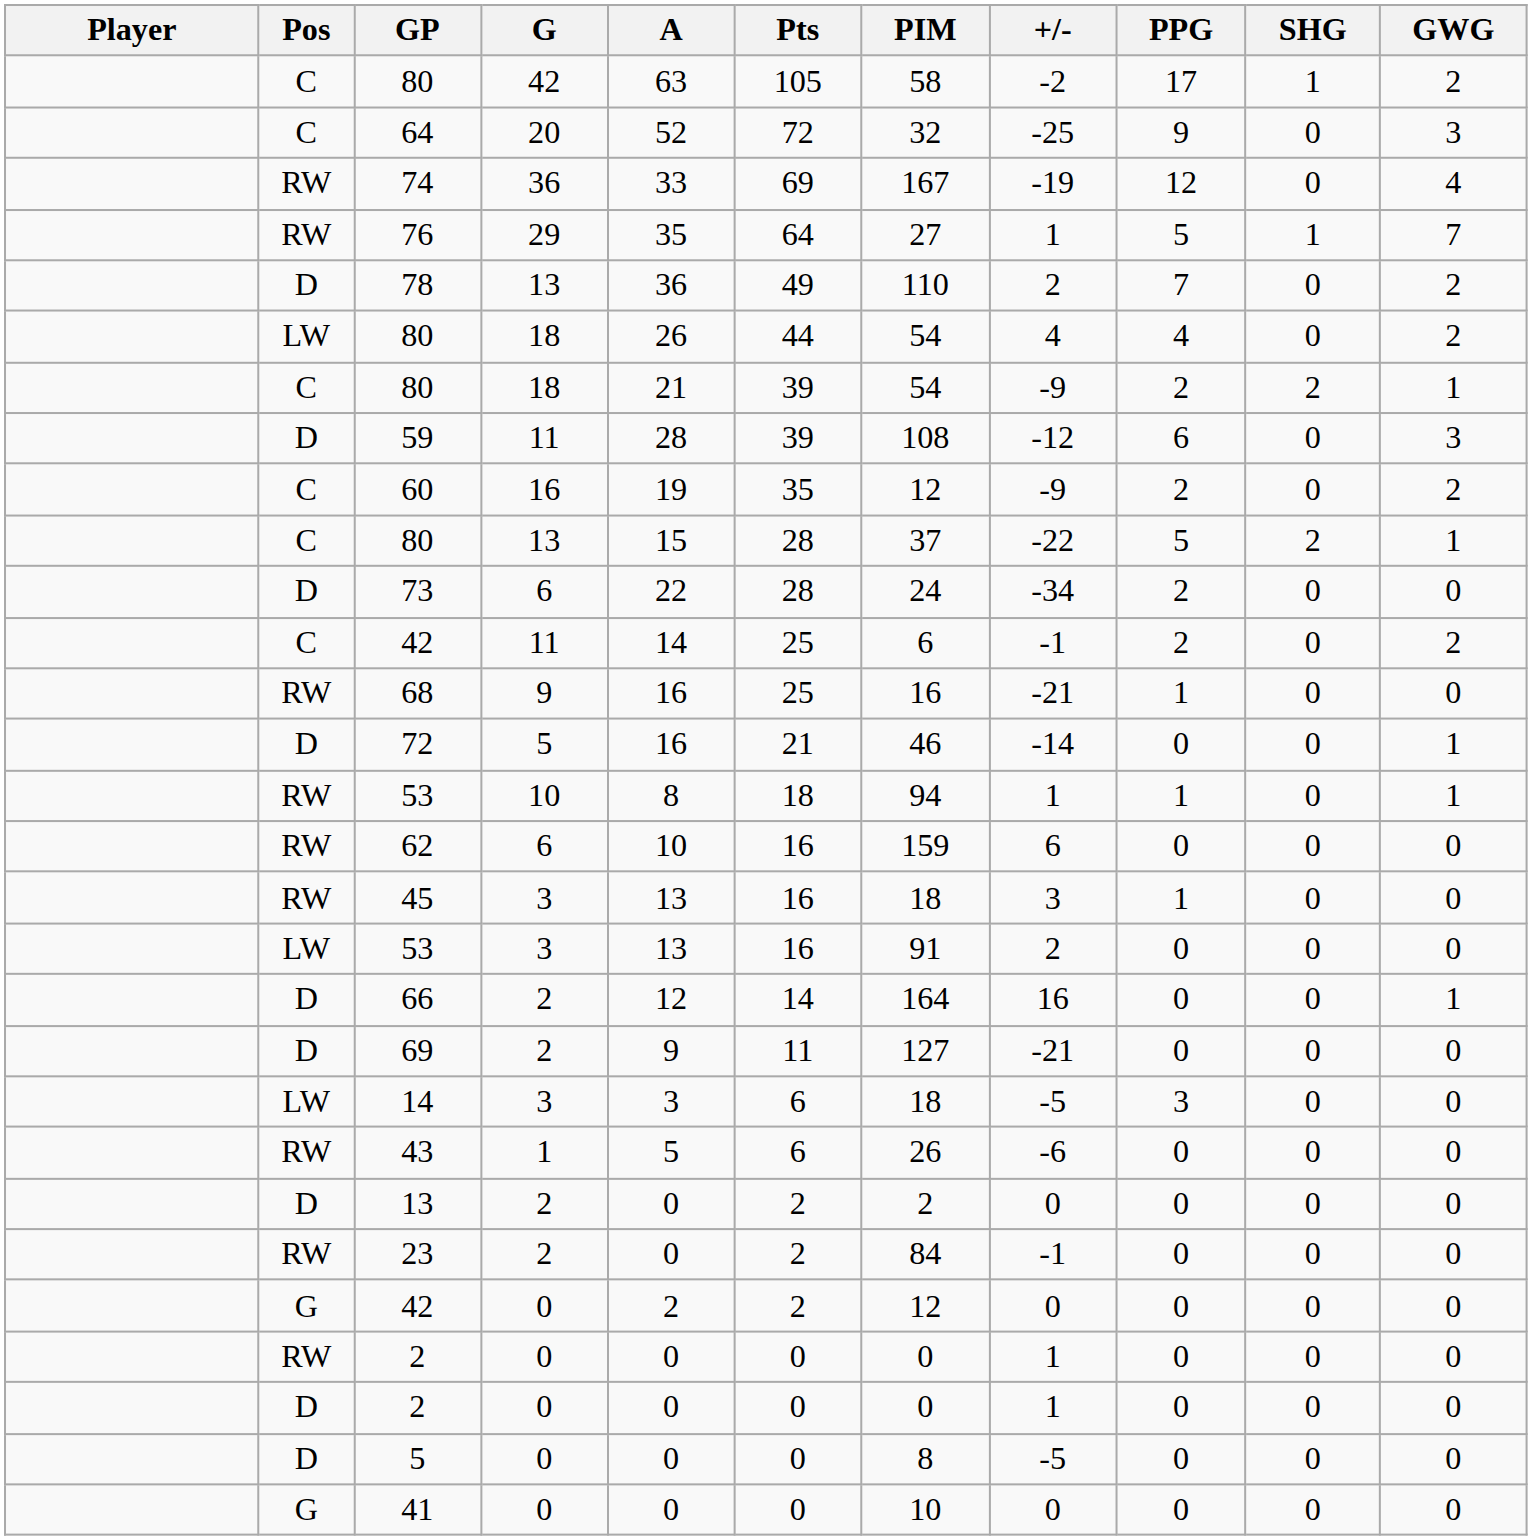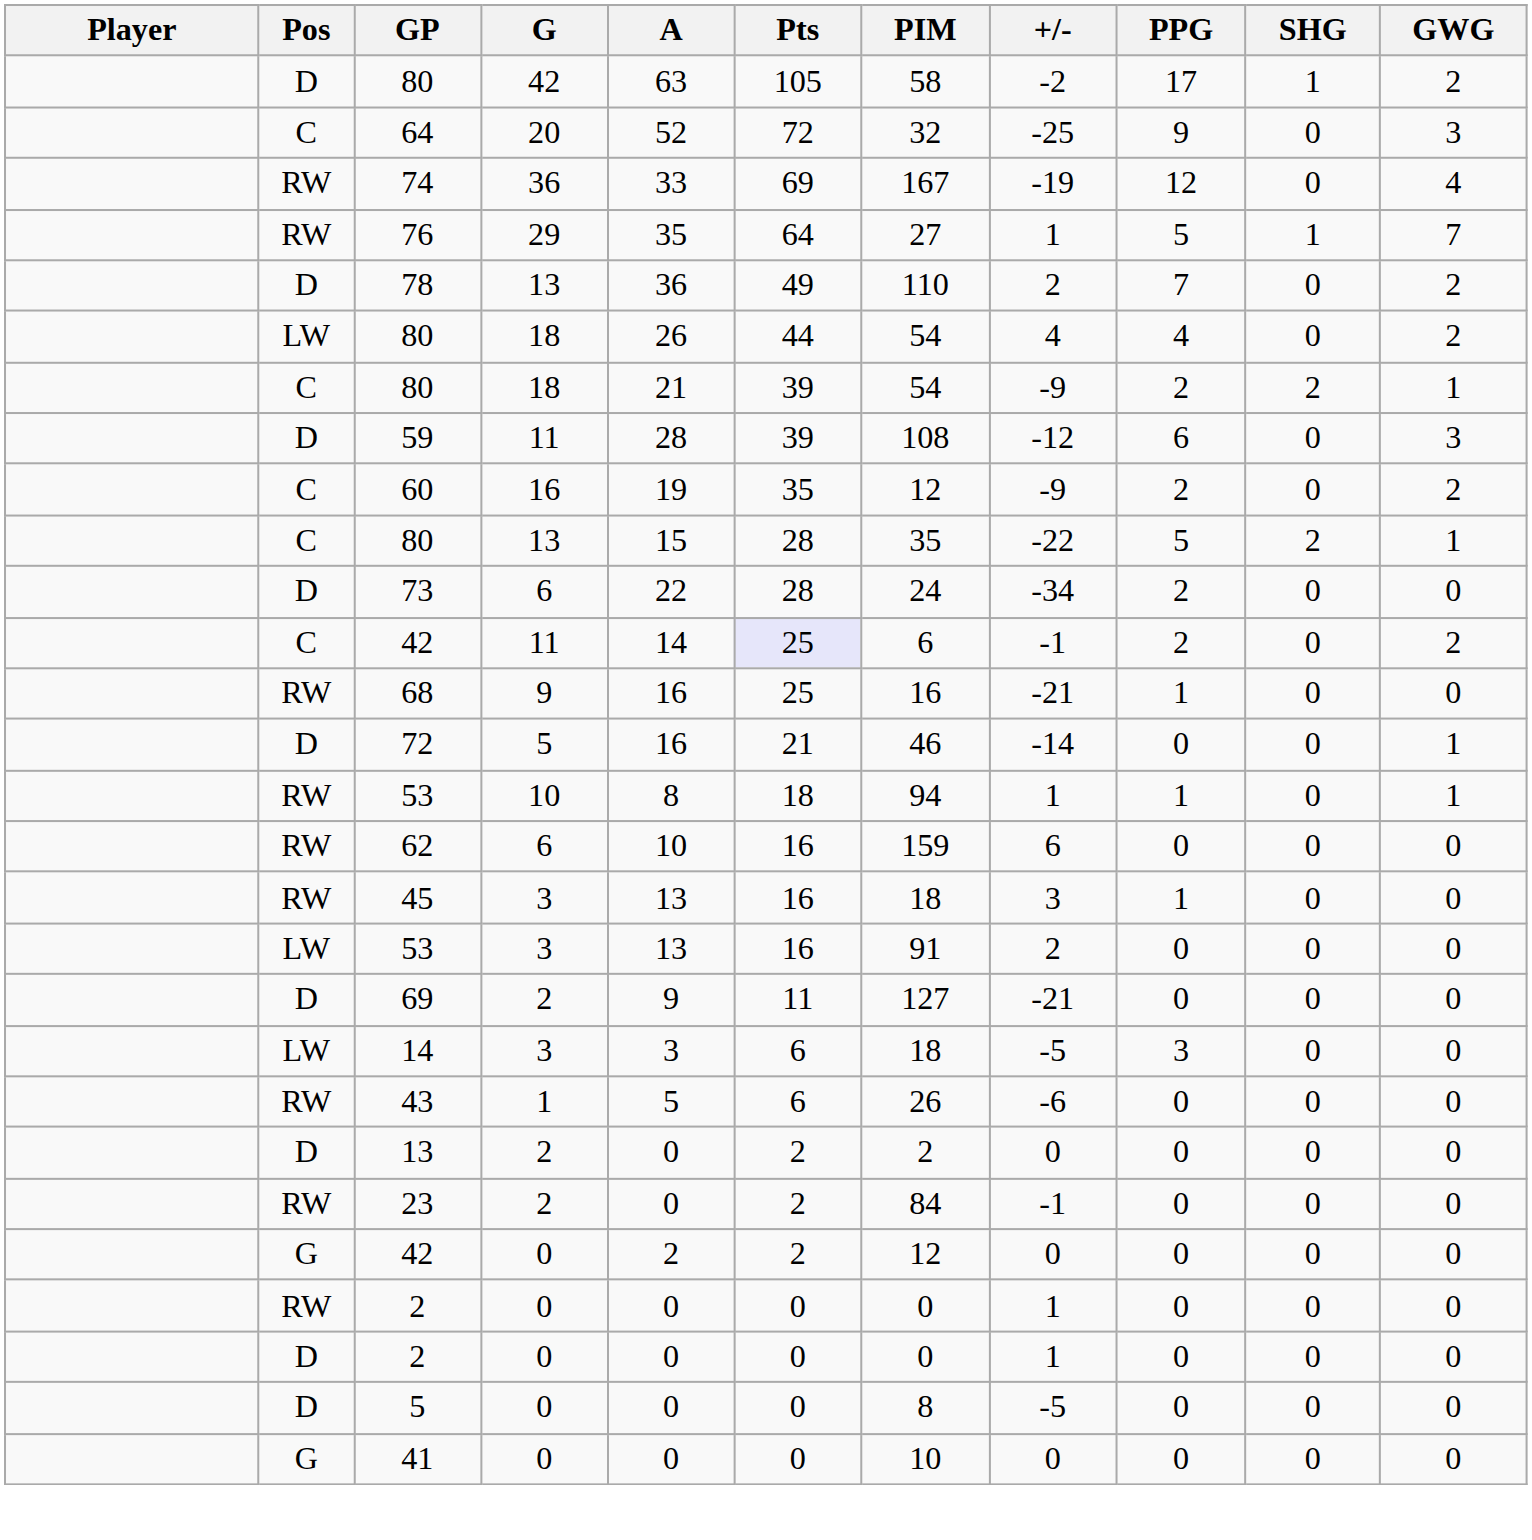 <table class="wikitable sortable" width="60%">
 <tr ALIGN="center">
 <th bgcolor="#DDDDFF" width="10%">Player</th>
 <th bgcolor="#DDDDFF" width="3%" title="Position">Pos</th>
 <th bgcolor="#DDDDFF" width="5%" title="Games played">GP</th>
 <th bgcolor="#DDDDFF" width="5%" title="Goals">G</th>
 <th bgcolor="#DDDDFF" width="5%" title="Assists">A</th>
 <th bgcolor="#DDDDFF" width="5%" title="Points">Pts</th>
 <th bgcolor="#DDDDFF" width="5%" title="Penalties in Minutes">PIM</th>
 <th bgcolor="#DDDDFF" width="5%" title="Plus/minus">+/-</th>
 <th bgcolor="#DDDDFF" width="5%" title="Power play goals">PPG</th>
 <th bgcolor="#DDDDFF" width="5%" title="Short-handed goals">SHG</th>
 <th bgcolor="#DDDDFF" width="5%" title="Game-winning goals">GWG</th>
 </tr>
 <tr align="center">
 <td align="right"></td>
-<td>C</td>
+<td>D</td>
 <td>80</td>
 <td>42</td>
 <td>63</td>
 <td>105</td>
 <td>58</td>
 <td>-2</td>
 <td>17</td>
 <td>1</td>
 <td>2</td>
 </tr>
 <tr align="center">
 <td align="right"></td>
 <td>C</td>
 <td>64</td>
 <td>20</td>
 <td>52</td>
 <td>72</td>
 <td>32</td>
 <td>-25</td>
 <td>9</td>
 <td>0</td>
 <td>3</td>
 </tr>
 <tr align="center">
 <td align="right"></td>
 <td>RW</td>
 <td>74</td>
 <td>36</td>
 <td>33</td>
 <td>69</td>
 <td>167</td>
 <td>-19</td>
 <td>12</td>
 <td>0</td>
 <td>4</td>
 </tr>
 <tr align="center">
 <td align="right"></td>
 <td>RW</td>
 <td>76</td>
 <td>29</td>
 <td>35</td>
 <td>64</td>
 <td>27</td>
 <td>1</td>
 <td>5</td>
 <td>1</td>
 <td>7</td>
 </tr>
 <tr align="center">
 <td align="right"></td>
 <td>D</td>
 <td>78</td>
 <td>13</td>
 <td>36</td>
 <td>49</td>
 <td>110</td>
 <td>2</td>
 <td>7</td>
 <td>0</td>
 <td>2</td>
 </tr>
 <tr align="center">
 <td align="right"></td>
 <td>LW</td>
 <td>80</td>
 <td>18</td>
 <td>26</td>
 <td>44</td>
 <td>54</td>
 <td>4</td>
 <td>4</td>
 <td>0</td>
 <td>2</td>
 </tr>
 <tr align="center">
 <td align="right"></td>
 <td>C</td>
 <td>80</td>
 <td>18</td>
 <td>21</td>
 <td>39</td>
 <td>54</td>
 <td>-9</td>
 <td>2</td>
 <td>2</td>
 <td>1</td>
 </tr>
 <tr align="center">
 <td align="right"></td>
 <td>D</td>
 <td>59</td>
 <td>11</td>
 <td>28</td>
 <td>39</td>
 <td>108</td>
 <td>-12</td>
 <td>6</td>
 <td>0</td>
 <td>3</td>
 </tr>
 <tr align="center">
 <td align="right"></td>
 <td>C</td>
 <td>60</td>
 <td>16</td>
 <td>19</td>
 <td>35</td>
 <td>12</td>
 <td>-9</td>
 <td>2</td>
 <td>0</td>
 <td>2</td>
 </tr>
 <tr align="center">
 <td align="right"></td>
 <td>C</td>
 <td>80</td>
 <td>13</td>
 <td>15</td>
 <td>28</td>
-<td>37</td>
+<td>35</td>
 <td>-22</td>
 <td>5</td>
 <td>2</td>
 <td>1</td>
 </tr>
 <tr align="center">
 <td align="right"></td>
 <td>D</td>
 <td>73</td>
 <td>6</td>
 <td>22</td>
 <td>28</td>
 <td>24</td>
 <td>-34</td>
 <td>2</td>
 <td>0</td>
 <td>0</td>
 </tr>
 <tr align="center">
 <td align="right"></td>
 <td>C</td>
 <td>42</td>
 <td>11</td>
 <td>14</td>
-<td>25</td>
+<td style="background: lavender;">25</td>
 <td>6</td>
 <td>-1</td>
 <td>2</td>
 <td>0</td>
 <td>2</td>
 </tr>
 <tr align="center">
 <td align="right"></td>
 <td>RW</td>
 <td>68</td>
 <td>9</td>
 <td>16</td>
 <td>25</td>
 <td>16</td>
 <td>-21</td>
 <td>1</td>
 <td>0</td>
 <td>0</td>
 </tr>
 <tr align="center">
 <td align="right"></td>
 <td>D</td>
 <td>72</td>
 <td>5</td>
 <td>16</td>
 <td>21</td>
 <td>46</td>
 <td>-14</td>
 <td>0</td>
 <td>0</td>
 <td>1</td>
 </tr>
 <tr align="center">
 <td align="right"></td>
 <td>RW</td>
 <td>53</td>
 <td>10</td>
 <td>8</td>
 <td>18</td>
 <td>94</td>
 <td>1</td>
 <td>1</td>
 <td>0</td>
 <td>1</td>
 </tr>
 <tr align="center">
 <td align="right"></td>
 <td>RW</td>
 <td>62</td>
 <td>6</td>
 <td>10</td>
 <td>16</td>
 <td>159</td>
 <td>6</td>
 <td>0</td>
 <td>0</td>
 <td>0</td>
 </tr>
 <tr align="center">
 <td align="right"></td>
 <td>RW</td>
 <td>45</td>
 <td>3</td>
 <td>13</td>
 <td>16</td>
 <td>18</td>
 <td>3</td>
 <td>1</td>
 <td>0</td>
 <td>0</td>
 </tr>
 <tr align="center">
 <td align="right"></td>
 <td>LW</td>
 <td>53</td>
 <td>3</td>
 <td>13</td>
 <td>16</td>
 <td>91</td>
 <td>2</td>
 <td>0</td>
 <td>0</td>
 <td>0</td>
-</tr>
-<tr align="center">
-<td align="right"></td>
-<td>D</td>
-<td>66</td>
-<td>2</td>
-<td>12</td>
-<td>14</td>
-<td>164</td>
-<td>16</td>
-<td>0</td>
-<td>0</td>
-<td>1</td>
 </tr>
 <tr align="center">
 <td align="right"></td>
 <td>D</td>
 <td>69</td>
 <td>2</td>
 <td>9</td>
 <td>11</td>
 <td>127</td>
 <td>-21</td>
 <td>0</td>
 <td>0</td>
 <td>0</td>
 </tr>
 <tr align="center">
 <td align="right"></td>
 <td>LW</td>
 <td>14</td>
 <td>3</td>
 <td>3</td>
 <td>6</td>
 <td>18</td>
 <td>-5</td>
 <td>3</td>
 <td>0</td>
 <td>0</td>
 </tr>
 <tr align="center">
 <td align="right"></td>
 <td>RW</td>
 <td>43</td>
 <td>1</td>
 <td>5</td>
 <td>6</td>
 <td>26</td>
 <td>-6</td>
 <td>0</td>
 <td>0</td>
 <td>0</td>
 </tr>
 <tr align="center">
 <td align="right"></td>
 <td>D</td>
 <td>13</td>
 <td>2</td>
 <td>0</td>
 <td>2</td>
 <td>2</td>
 <td>0</td>
 <td>0</td>
 <td>0</td>
 <td>0</td>
 </tr>
 <tr align="center">
 <td align="right"></td>
 <td>RW</td>
 <td>23</td>
 <td>2</td>
 <td>0</td>
 <td>2</td>
 <td>84</td>
 <td>-1</td>
 <td>0</td>
 <td>0</td>
 <td>0</td>
 </tr>
 <tr align="center">
 <td align="right"></td>
 <td>G</td>
 <td>42</td>
 <td>0</td>
 <td>2</td>
 <td>2</td>
 <td>12</td>
 <td>0</td>
 <td>0</td>
 <td>0</td>
 <td>0</td>
 </tr>
 <tr align="center">
 <td align="right"></td>
 <td>RW</td>
 <td>2</td>
 <td>0</td>
 <td>0</td>
 <td>0</td>
 <td>0</td>
 <td>1</td>
 <td>0</td>
 <td>0</td>
 <td>0</td>
 </tr>
 <tr align="center">
 <td align="right"></td>
 <td>D</td>
 <td>2</td>
 <td>0</td>
 <td>0</td>
 <td>0</td>
 <td>0</td>
 <td>1</td>
 <td>0</td>
 <td>0</td>
 <td>0</td>
 </tr>
 <tr align="center">
 <td align="right"></td>
 <td>D</td>
 <td>5</td>
 <td>0</td>
 <td>0</td>
 <td>0</td>
 <td>8</td>
 <td>-5</td>
 <td>0</td>
 <td>0</td>
 <td>0</td>
 </tr>
 <tr align="center">
 <td align="right"></td>
 <td>G</td>
 <td>41</td>
 <td>0</td>
 <td>0</td>
 <td>0</td>
 <td>10</td>
 <td>0</td>
 <td>0</td>
 <td>0</td>
 <td>0</td>
 </tr>
 </table>
